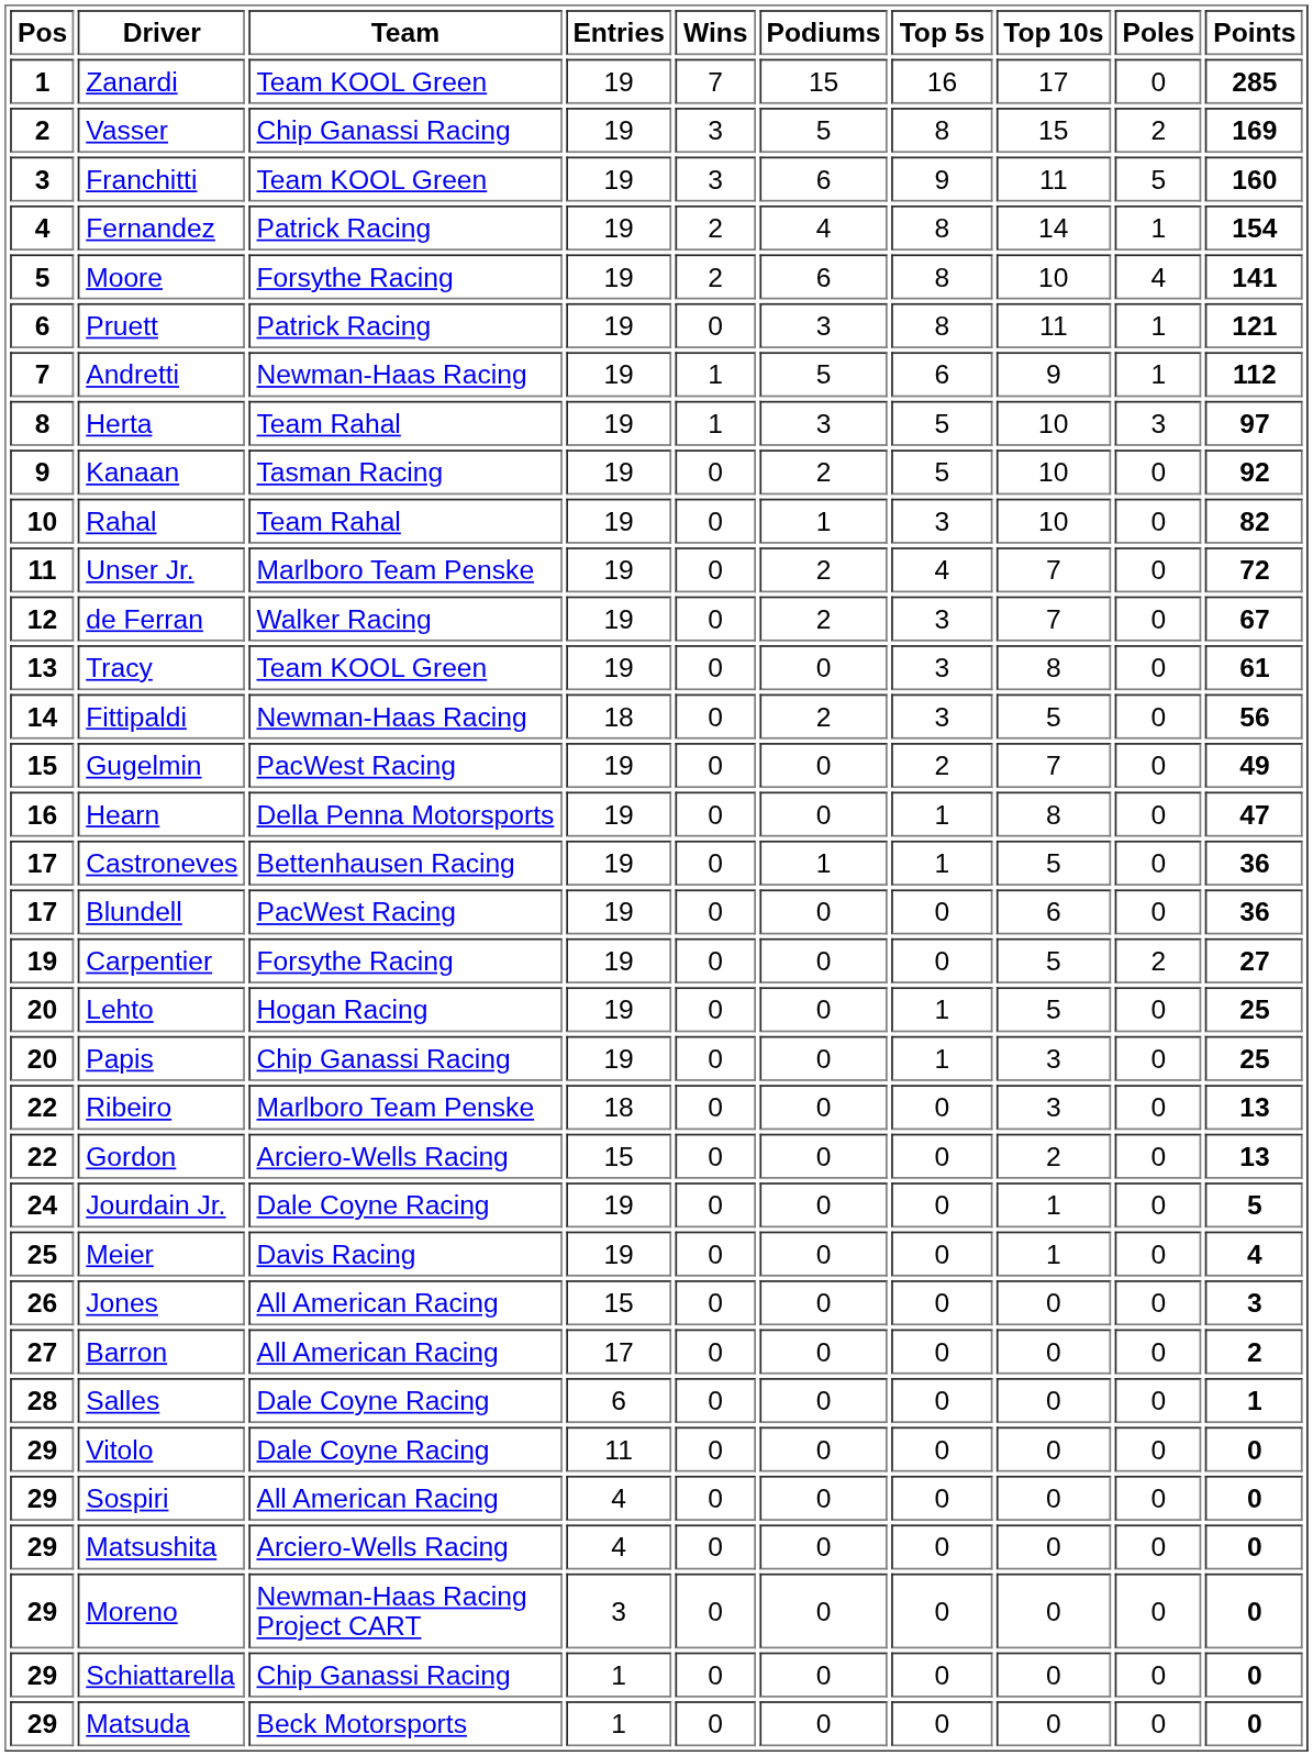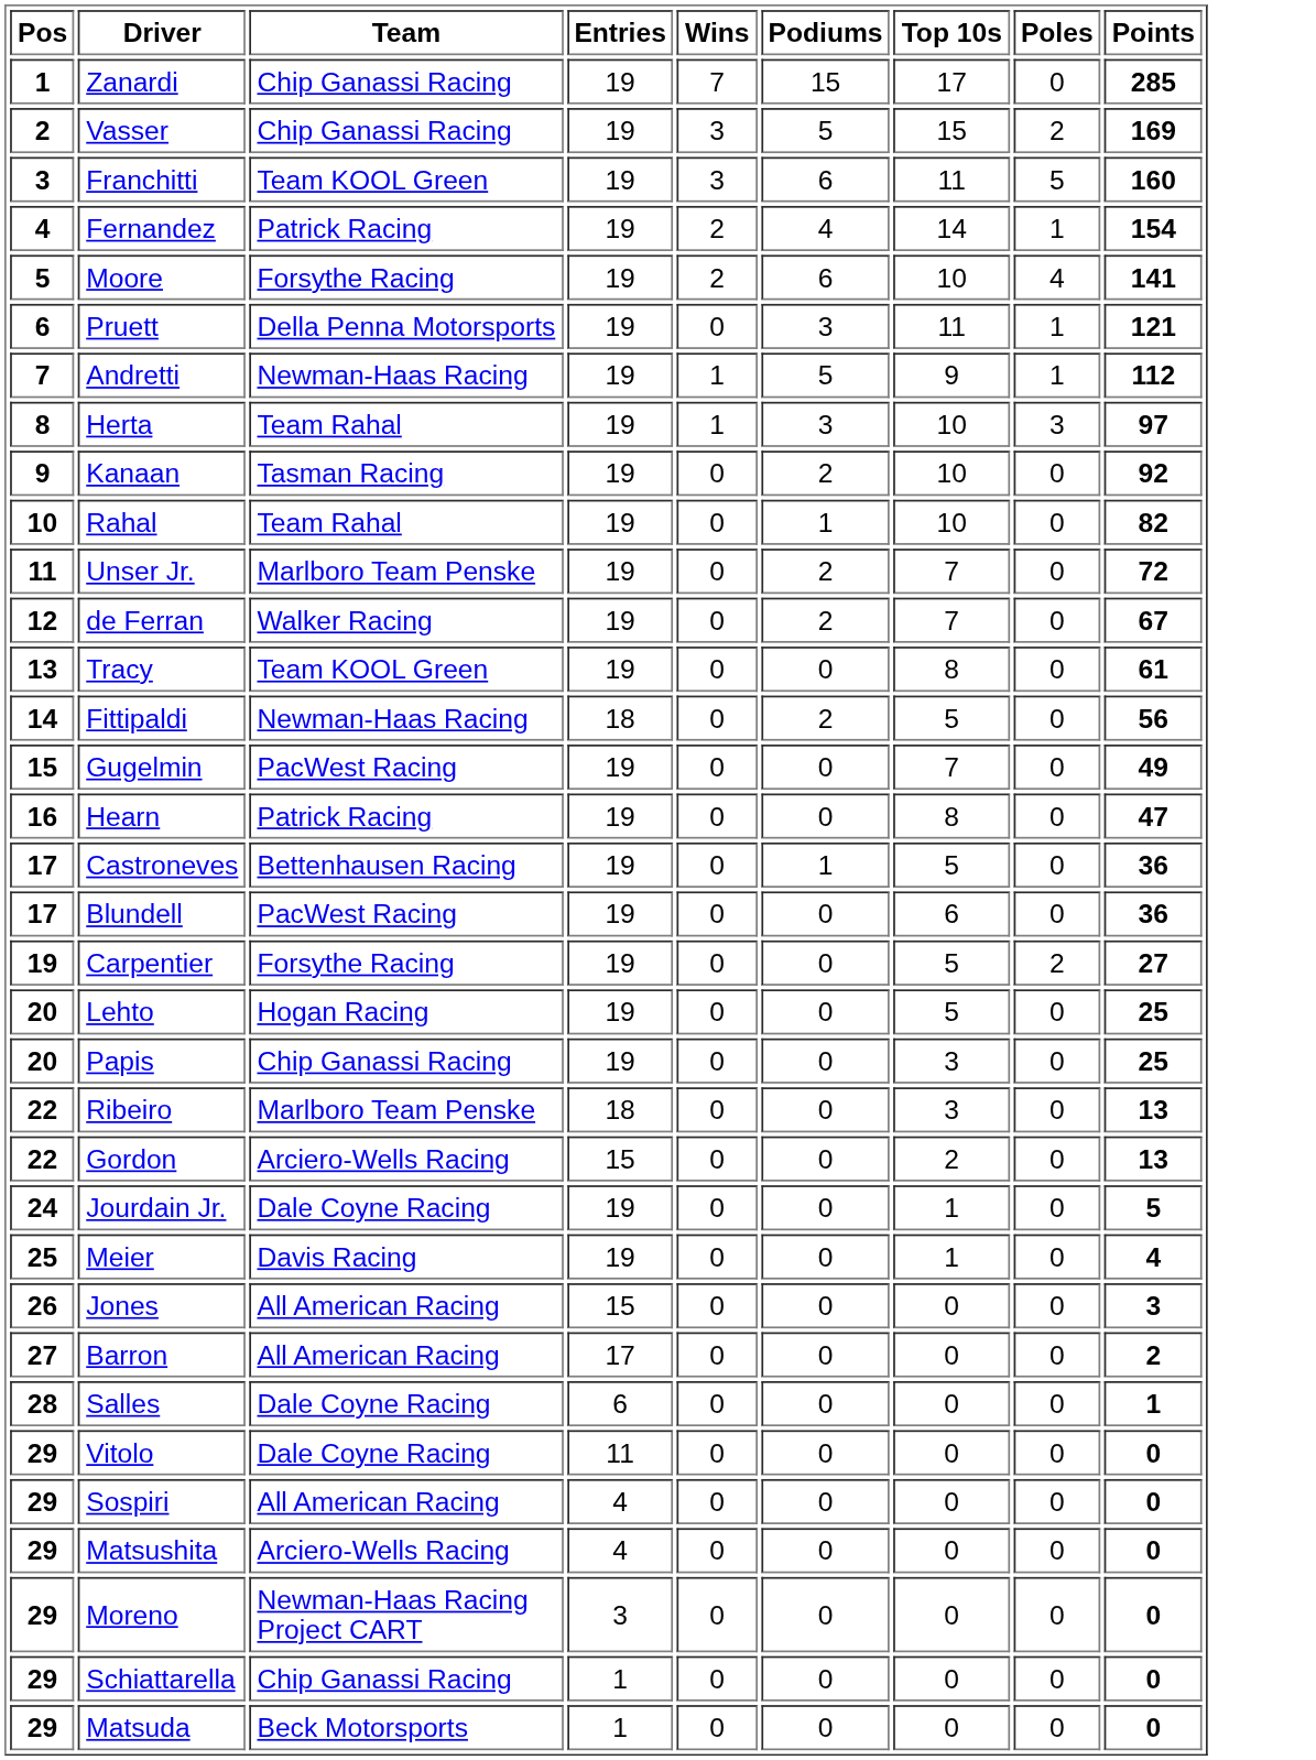 <table class="toccolours sortable" style="font-size: 90%" border="1" cellpadding="3" style="border-collapse:collapse">
 <tr>
 <th>Pos</th>
 <th>Driver</th>
 <th>Team</th>
 <th>Entries</th>
 <th>Wins</th>
 <th>Podiums</th>
-<th>Top 5s</th>
 <th>Top 10s</th>
 <th>Poles</th>
 <th>Points</th>
 </tr>
 <tr>
 <th>1</th>
 <td> <a href='#'>Zanardi</a></td>
-<td> <a href='#'>Team KOOL Green</a></td>
+<td> <a href='#'>Chip Ganassi Racing</a></td>
 <td align="center">19</td>
 <td align="center">7</td>
 <td align="center">15</td>
-<td align="center">16</td>
 <td align="center">17</td>
 <td align="center">0</td>
 <td align="center"><strong>285</strong></td>
 </tr>
 <tr>
 <th>2</th>
 <td> <a href='#'>Vasser</a></td>
 <td> <a href='#'>Chip Ganassi Racing</a></td>
 <td align="center">19</td>
 <td align="center">3</td>
 <td align="center">5</td>
-<td align="center">8</td>
 <td align="center">15</td>
 <td align="center">2</td>
 <td align="center"><strong>169</strong></td>
 </tr>
 <tr>
 <th>3</th>
 <td> <a href='#'>Franchitti</a></td>
 <td> <a href='#'>Team KOOL Green</a></td>
 <td align="center">19</td>
 <td align="center">3</td>
 <td align="center">6</td>
-<td align="center">9</td>
 <td align="center">11</td>
 <td align="center">5</td>
 <td align="center"><strong>160</strong></td>
 </tr>
 <tr>
 <th>4</th>
 <td> <a href='#'>Fernandez</a></td>
 <td> <a href='#'>Patrick Racing</a></td>
 <td align="center">19</td>
 <td align="center">2</td>
 <td align="center">4</td>
-<td align="center">8</td>
 <td align="center">14</td>
 <td align="center">1</td>
 <td align="center"><strong>154</strong></td>
 </tr>
 <tr>
 <th>5</th>
 <td> <a href='#'>Moore</a></td>
 <td> <a href='#'>Forsythe Racing</a></td>
 <td align="center">19</td>
 <td align="center">2</td>
 <td align="center">6</td>
-<td align="center">8</td>
 <td align="center">10</td>
 <td align="center">4</td>
 <td align="center"><strong>141</strong></td>
 </tr>
 <tr>
 <th>6</th>
 <td> <a href='#'>Pruett</a></td>
-<td> <a href='#'>Patrick Racing</a></td>
+<td> <a href='#'>Della Penna Motorsports</a></td>
 <td align="center">19</td>
 <td align="center">0</td>
 <td align="center">3</td>
-<td align="center">8</td>
 <td align="center">11</td>
 <td align="center">1</td>
 <td align="center"><strong>121</strong></td>
 </tr>
 <tr>
 <th>7</th>
 <td> <a href='#'>Andretti</a></td>
 <td> <a href='#'>Newman-Haas Racing</a></td>
 <td align="center">19</td>
 <td align="center">1</td>
 <td align="center">5</td>
-<td align="center">6</td>
 <td align="center">9</td>
 <td align="center">1</td>
 <td align="center"><strong>112</strong></td>
 </tr>
 <tr>
 <th>8</th>
 <td> <a href='#'>Herta</a></td>
 <td> <a href='#'>Team Rahal</a></td>
 <td align="center">19</td>
 <td align="center">1</td>
 <td align="center">3</td>
-<td align="center">5</td>
 <td align="center">10</td>
 <td align="center">3</td>
 <td align="center"><strong>97</strong></td>
 </tr>
 <tr>
 <th>9</th>
 <td> <a href='#'>Kanaan</a></td>
 <td> <a href='#'>Tasman Racing</a></td>
 <td align="center">19</td>
 <td align="center">0</td>
 <td align="center">2</td>
-<td align="center">5</td>
 <td align="center">10</td>
 <td align="center">0</td>
 <td align="center"><strong>92</strong></td>
 </tr>
 <tr>
 <th>10</th>
 <td> <a href='#'>Rahal</a></td>
 <td> <a href='#'>Team Rahal</a></td>
 <td align="center">19</td>
 <td align="center">0</td>
 <td align="center">1</td>
-<td align="center">3</td>
 <td align="center">10</td>
 <td align="center">0</td>
 <td align="center"><strong>82</strong></td>
 </tr>
 <tr>
 <th>11</th>
 <td> <a href='#'>Unser Jr.</a></td>
 <td> <a href='#'>Marlboro Team Penske</a></td>
 <td align="center">19</td>
 <td align="center">0</td>
 <td align="center">2</td>
-<td align="center">4</td>
 <td align="center">7</td>
 <td align="center">0</td>
 <td align="center"><strong>72</strong></td>
 </tr>
 <tr>
 <th>12</th>
 <td> <a href='#'>de Ferran</a></td>
 <td> <a href='#'>Walker Racing</a></td>
 <td align="center">19</td>
 <td align="center">0</td>
 <td align="center">2</td>
-<td align="center">3</td>
 <td align="center">7</td>
 <td align="center">0</td>
 <td align="center"><strong>67</strong></td>
 </tr>
 <tr>
 <th>13</th>
 <td> <a href='#'>Tracy</a></td>
 <td> <a href='#'>Team KOOL Green</a></td>
 <td align="center">19</td>
 <td align="center">0</td>
 <td align="center">0</td>
-<td align="center">3</td>
 <td align="center">8</td>
 <td align="center">0</td>
 <td align="center"><strong>61</strong></td>
 </tr>
 <tr>
 <th>14</th>
 <td> <a href='#'>Fittipaldi</a></td>
 <td> <a href='#'>Newman-Haas Racing</a></td>
 <td align="center">18</td>
 <td align="center">0</td>
 <td align="center">2</td>
-<td align="center">3</td>
 <td align="center">5</td>
 <td align="center">0</td>
 <td align="center"><strong>56</strong></td>
 </tr>
 <tr>
 <th>15</th>
 <td> <a href='#'>Gugelmin</a></td>
 <td> <a href='#'>PacWest Racing</a></td>
 <td align="center">19</td>
 <td align="center">0</td>
 <td align="center">0</td>
-<td align="center">2</td>
 <td align="center">7</td>
 <td align="center">0</td>
 <td align="center"><strong>49</strong></td>
 </tr>
 <tr>
 <th>16</th>
 <td> <a href='#'>Hearn</a></td>
-<td> <a href='#'>Della Penna Motorsports</a></td>
+<td> <a href='#'>Patrick Racing</a></td>
 <td align="center">19</td>
 <td align="center">0</td>
 <td align="center">0</td>
-<td align="center">1</td>
 <td align="center">8</td>
 <td align="center">0</td>
 <td align="center"><strong>47</strong></td>
 </tr>
 <tr>
 <th>17</th>
 <td> <a href='#'>Castroneves</a></td>
 <td> <a href='#'>Bettenhausen Racing</a></td>
 <td align="center">19</td>
 <td align="center">0</td>
 <td align="center">1</td>
-<td align="center">1</td>
 <td align="center">5</td>
 <td align="center">0</td>
 <td align="center"><strong>36</strong></td>
 </tr>
 <tr>
 <th>17</th>
 <td> <a href='#'>Blundell</a></td>
 <td> <a href='#'>PacWest Racing</a></td>
 <td align="center">19</td>
-<td align="center">0</td>
 <td align="center">0</td>
 <td align="center">0</td>
 <td align="center">6</td>
 <td align="center">0</td>
 <td align="center"><strong>36</strong></td>
 </tr>
 <tr>
 <th>19</th>
 <td> <a href='#'>Carpentier</a></td>
 <td> <a href='#'>Forsythe Racing</a></td>
 <td align="center">19</td>
 <td align="center">0</td>
 <td align="center">0</td>
-<td align="center">0</td>
 <td align="center">5</td>
 <td align="center">2</td>
 <td align="center"><strong>27</strong></td>
 </tr>
 <tr>
 <th>20</th>
 <td> <a href='#'>Lehto</a></td>
 <td> <a href='#'>Hogan Racing</a></td>
 <td align="center">19</td>
 <td align="center">0</td>
 <td align="center">0</td>
-<td align="center">1</td>
 <td align="center">5</td>
 <td align="center">0</td>
 <td align="center"><strong>25</strong></td>
 </tr>
 <tr>
 <th>20</th>
 <td> <a href='#'>Papis</a></td>
 <td> <a href='#'>Chip Ganassi Racing</a></td>
 <td align="center">19</td>
 <td align="center">0</td>
 <td align="center">0</td>
-<td align="center">1</td>
 <td align="center">3</td>
 <td align="center">0</td>
 <td align="center"><strong>25</strong></td>
 </tr>
 <tr>
 <th>22</th>
 <td> <a href='#'>Ribeiro</a></td>
 <td> <a href='#'>Marlboro Team Penske</a></td>
 <td align="center">18</td>
-<td align="center">0</td>
 <td align="center">0</td>
 <td align="center">0</td>
 <td align="center">3</td>
 <td align="center">0</td>
 <td align="center"><strong>13</strong></td>
 </tr>
 <tr>
 <th>22</th>
 <td> <a href='#'>Gordon</a></td>
 <td> <a href='#'>Arciero-Wells Racing</a></td>
 <td align="center">15</td>
 <td align="center">0</td>
 <td align="center">0</td>
-<td align="center">0</td>
 <td align="center">2</td>
 <td align="center">0</td>
 <td align="center"><strong>13</strong></td>
 </tr>
 <tr>
 <th>24</th>
 <td> <a href='#'>Jourdain Jr.</a></td>
 <td> <a href='#'>Dale Coyne Racing</a></td>
 <td align="center">19</td>
 <td align="center">0</td>
 <td align="center">0</td>
-<td align="center">0</td>
 <td align="center">1</td>
 <td align="center">0</td>
 <td align="center"><strong>5</strong></td>
 </tr>
 <tr>
 <th>25</th>
 <td> <a href='#'>Meier</a></td>
 <td> <a href='#'>Davis Racing</a></td>
 <td align="center">19</td>
-<td align="center">0</td>
 <td align="center">0</td>
 <td align="center">0</td>
 <td align="center">1</td>
 <td align="center">0</td>
 <td align="center"><strong>4</strong></td>
 </tr>
 <tr>
 <th>26</th>
 <td> <a href='#'>Jones</a></td>
 <td> <a href='#'>All American Racing</a></td>
 <td align="center">15</td>
 <td align="center">0</td>
 <td align="center">0</td>
 <td align="center">0</td>
 <td align="center">0</td>
-<td align="center">0</td>
 <td align="center"><strong>3</strong></td>
 </tr>
 <tr>
 <th>27</th>
 <td> <a href='#'>Barron</a></td>
 <td> <a href='#'>All American Racing</a></td>
 <td align="center">17</td>
-<td align="center">0</td>
 <td align="center">0</td>
 <td align="center">0</td>
 <td align="center">0</td>
 <td align="center">0</td>
 <td align="center"><strong>2</strong></td>
 </tr>
 <tr>
 <th>28</th>
 <td> <a href='#'>Salles</a></td>
 <td> <a href='#'>Dale Coyne Racing</a></td>
 <td align="center">6</td>
 <td align="center">0</td>
 <td align="center">0</td>
 <td align="center">0</td>
 <td align="center">0</td>
-<td align="center">0</td>
 <td align="center"><strong>1</strong></td>
 </tr>
 <tr>
 <th>29</th>
 <td> <a href='#'>Vitolo</a></td>
 <td> <a href='#'>Dale Coyne Racing</a></td>
 <td align="center">11</td>
-<td align="center">0</td>
 <td align="center">0</td>
 <td align="center">0</td>
 <td align="center">0</td>
 <td align="center">0</td>
 <td align="center"><strong>0</strong></td>
 </tr>
 <tr>
 <th>29</th>
 <td> <a href='#'>Sospiri</a></td>
 <td> <a href='#'>All American Racing</a></td>
 <td align="center">4</td>
 <td align="center">0</td>
 <td align="center">0</td>
 <td align="center">0</td>
 <td align="center">0</td>
-<td align="center">0</td>
 <td align="center"><strong>0</strong></td>
 </tr>
 <tr>
 <th>29</th>
 <td> <a href='#'>Matsushita</a></td>
 <td> <a href='#'>Arciero-Wells Racing</a></td>
 <td align="center">4</td>
-<td align="center">0</td>
 <td align="center">0</td>
 <td align="center">0</td>
 <td align="center">0</td>
 <td align="center">0</td>
 <td align="center"><strong>0</strong></td>
 </tr>
 <tr>
 <th>29</th>
 <td> <a href='#'>Moreno</a></td>
 <td> <a href='#'>Newman-Haas Racing</a><br> <a href='#'>Project CART</a></td>
 <td align="center">3</td>
 <td align="center">0</td>
 <td align="center">0</td>
 <td align="center">0</td>
 <td align="center">0</td>
-<td align="center">0</td>
 <td align="center"><strong>0</strong></td>
 </tr>
 <tr>
 <th>29</th>
 <td> <a href='#'>Schiattarella</a></td>
 <td> <a href='#'>Chip Ganassi Racing</a></td>
 <td align="center">1</td>
-<td align="center">0</td>
 <td align="center">0</td>
 <td align="center">0</td>
 <td align="center">0</td>
 <td align="center">0</td>
 <td align="center"><strong>0</strong></td>
 </tr>
 <tr>
 <th>29</th>
 <td> <a href='#'>Matsuda</a></td>
 <td> <a href='#'>Beck Motorsports</a></td>
 <td align="center">1</td>
 <td align="center">0</td>
 <td align="center">0</td>
 <td align="center">0</td>
 <td align="center">0</td>
-<td align="center">0</td>
 <td align="center"><strong>0</strong></td>
 </tr>
 </table>
